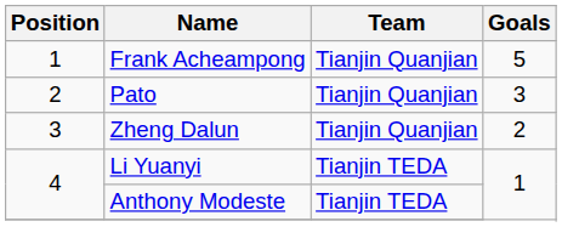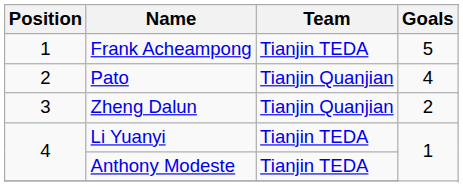 <table class="wikitable" style="text-align: center;">
 <tr>
 <th>Position</th>
 <th>Name</th>
 <th>Team</th>
 <th>Goals</th>
 </tr>
 <tr>
 <td rowspan="1">1</td>
 <td align="left"> <a href='#'>Frank Acheampong</a></td>
-<td align="left"><a href='#'>Tianjin Quanjian</a></td>
+<td align="left"><a href='#'>Tianjin TEDA</a></td>
 <td rowspan="1">5</td>
 </tr>
 <tr>
 <td rowspan="1">2</td>
 <td align="left"> <a href='#'>Pato</a></td>
 <td align="left"><a href='#'>Tianjin Quanjian</a></td>
-<td rowspan="1">3</td>
+<td rowspan="1">4</td>
 </tr>
 <tr>
 <td rowspan="1">3</td>
 <td align="left"> <a href='#'>Zheng Dalun</a></td>
 <td align="left"><a href='#'>Tianjin Quanjian</a></td>
 <td rowspan="1">2</td>
 </tr>
 <tr>
 <td rowspan="2">4</td>
 <td align="left"> <a href='#'>Li Yuanyi</a></td>
 <td align="left"><a href='#'>Tianjin TEDA</a></td>
 <td rowspan="5">1</td>
 </tr>
 <tr>
 <td align="left"> <a href='#'>Anthony Modeste</a></td>
 <td align="left"><a href='#'>Tianjin TEDA</a></td>
 </tr>
 <tr>
 </tr>
 </table>
